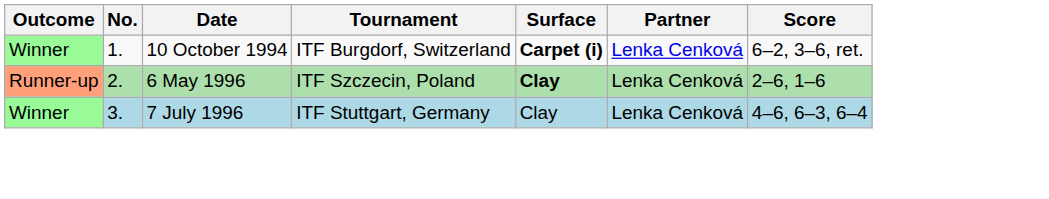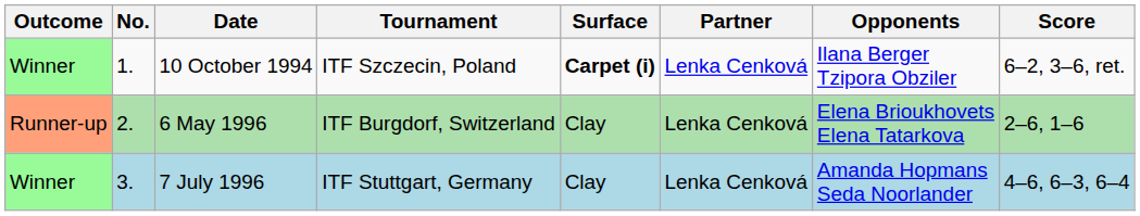 <table class="sortable wikitable" style=font-size:97%>
 <tr>
 <th>Outcome</th>
 <th>No.</th>
 <th>Date</th>
 <th>Tournament</th>
 <th>Surface</th>
 <th>Partner</th>
+<th>Opponents</th>
 <th class="unsortable">Score</th>
 </tr>
 <tr>
 <td style="background:#98fb98;">Winner</td>
 <td>1.</td>
 <td>10 October 1994</td>
-<td>ITF Burgdorf, Switzerland</td>
+<td>ITF Szczecin, Poland</td>
 <td><strong>Carpet (i)</strong></td>
 <td> <a href='#'>Lenka Cenková</a></td>
+<td> <a href='#'>Ilana Berger</a> <br>  <a href='#'>Tzipora Obziler</a></td>
 <td>6–2, 3–6, ret.</td>
 </tr>
 <tr style="background:#addfad;">
 <td style="background:#ffa07a;">Runner-up</td>
 <td>2.</td>
 <td>6 May 1996</td>
-<td>ITF Szczecin, Poland</td>
-<td><strong>Clay</strong></td>
+<td>ITF Burgdorf, Switzerland</td>
+<td>Clay</td>
 <td> Lenka Cenková</td>
+<td> <a href='#'>Elena Brioukhovets</a> <br>  <a href='#'>Elena Tatarkova</a></td>
 <td>2–6, 1–6</td>
 </tr>
 <tr style="background:lightblue;">
 <td style="background:#98fb98;">Winner</td>
 <td>3.</td>
 <td>7 July 1996</td>
 <td>ITF Stuttgart, Germany</td>
 <td>Clay</td>
 <td> Lenka Cenková</td>
+<td> <a href='#'>Amanda Hopmans</a> <br>  <a href='#'>Seda Noorlander</a></td>
 <td>4–6, 6–3, 6–4</td>
 </tr>
 </table>
